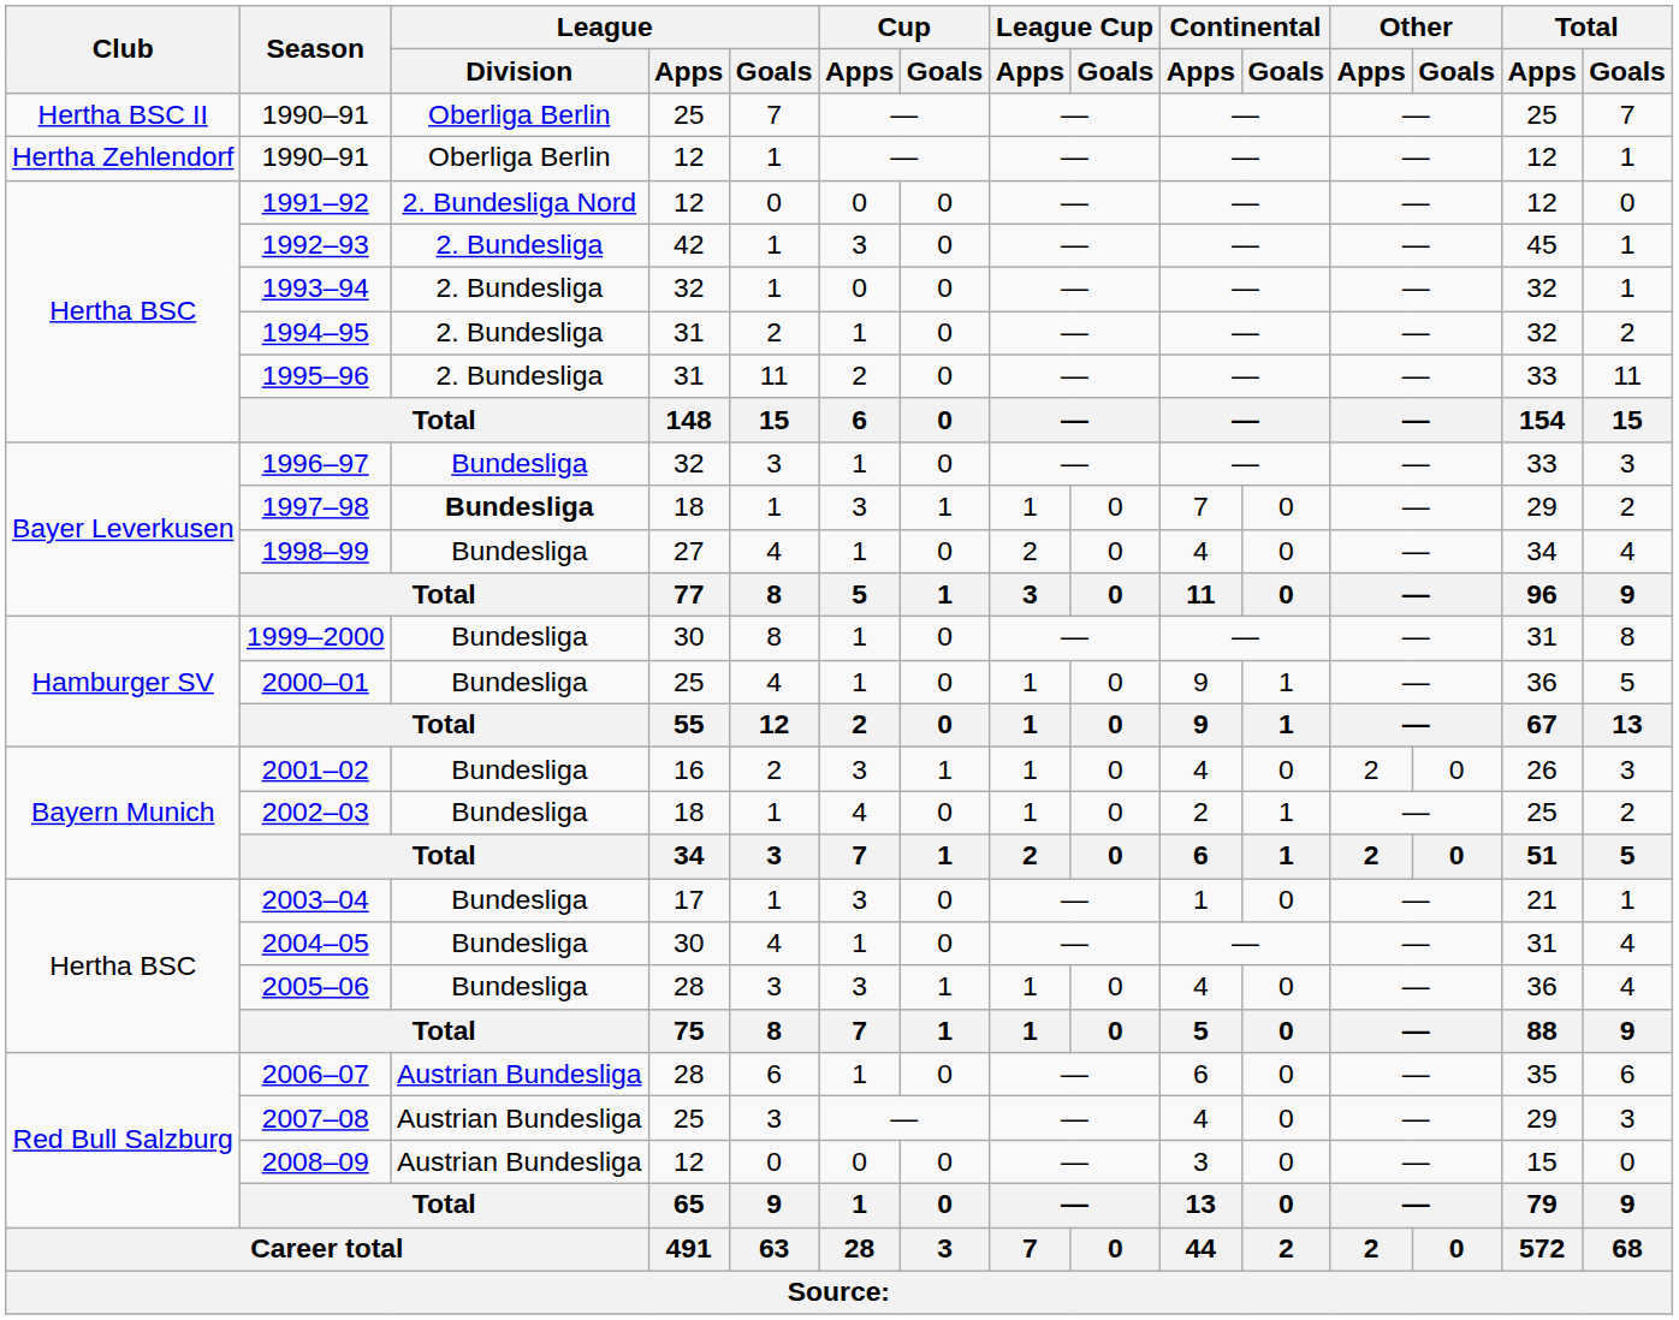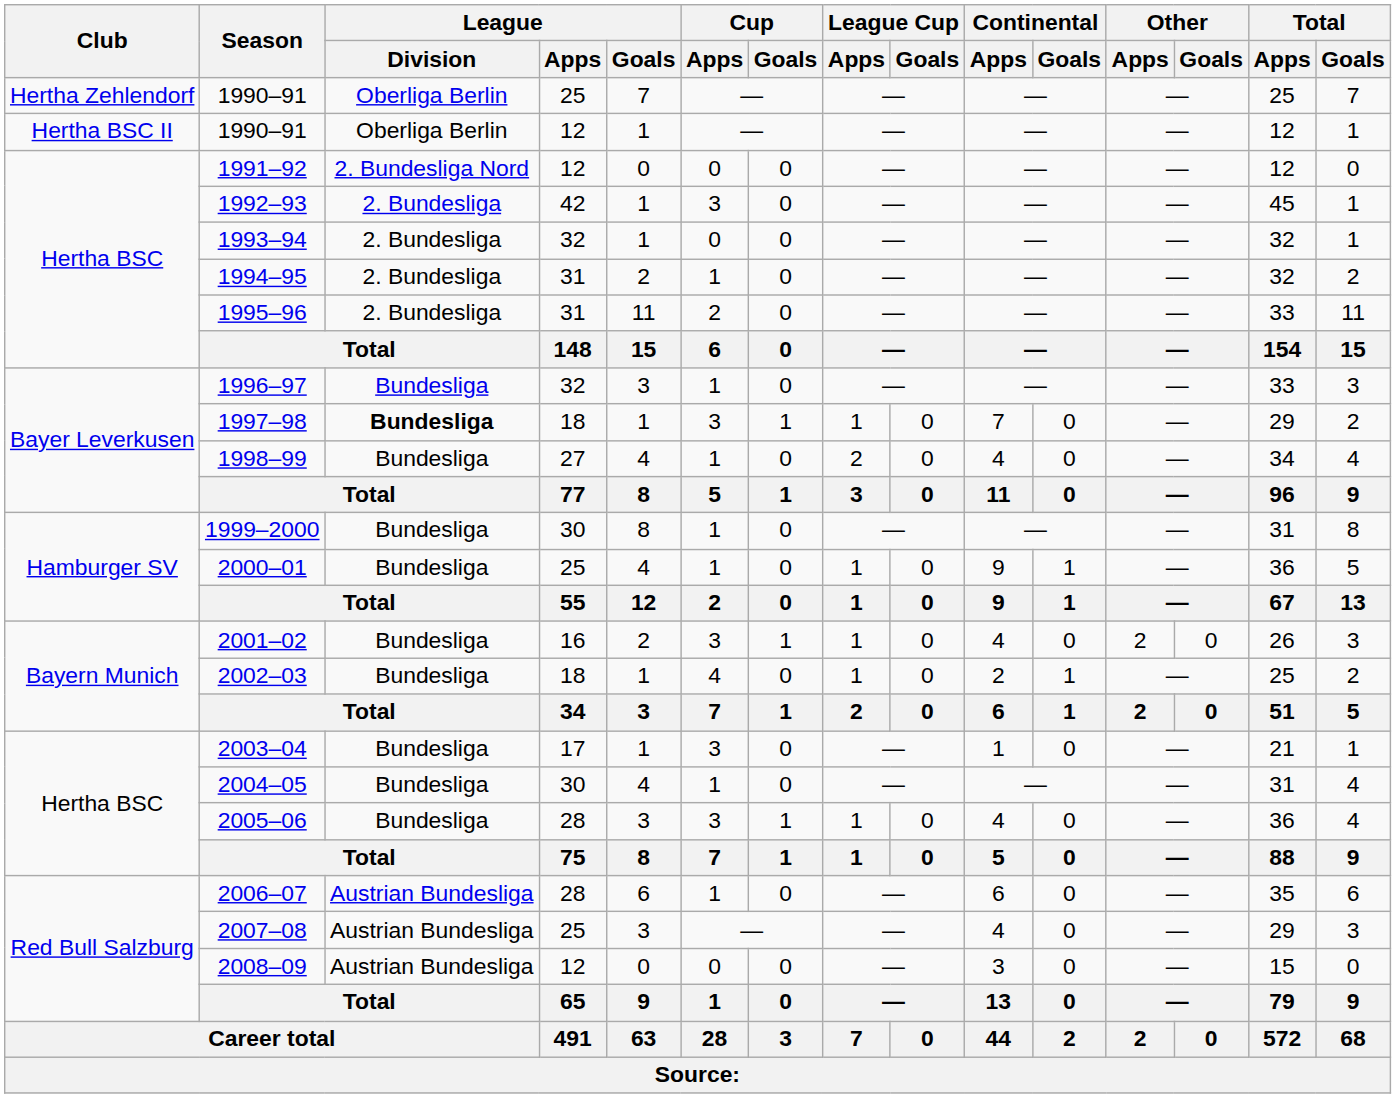 <table class="wikitable" Style="text-align: center">
 <tr>
 <th rowspan="2">Club</th>
 <th rowspan="2">Season</th>
 <th colspan="3">League</th>
 <th colspan="2">Cup</th>
 <th colspan="2">League Cup</th>
 <th colspan="2">Continental</th>
 <th colspan="2">Other</th>
 <th colspan="2">Total</th>
 </tr>
 <tr>
 <th>Division</th>
 <th>Apps</th>
 <th>Goals</th>
 <th>Apps</th>
 <th>Goals</th>
 <th>Apps</th>
 <th>Goals</th>
 <th>Apps</th>
 <th>Goals</th>
 <th>Apps</th>
 <th>Goals</th>
 <th>Apps</th>
 <th>Goals</th>
 </tr>
 <tr>
-<td><a href='#'>Hertha BSC II</a></td>
+<td><a href='#'>Hertha Zehlendorf</a></td>
 <td>1990–91</td>
 <td><a href='#'>Oberliga Berlin</a></td>
 <td>25</td>
 <td>7</td>
 <td colspan="2">—</td>
 <td colspan="2">—</td>
 <td colspan="2">—</td>
 <td colspan="2">—</td>
 <td>25</td>
 <td>7</td>
 </tr>
 <tr>
-<td><a href='#'>Hertha Zehlendorf</a></td>
+<td><a href='#'>Hertha BSC II</a></td>
 <td>1990–91</td>
 <td>Oberliga Berlin</td>
 <td>12</td>
 <td>1</td>
 <td colspan="2">—</td>
 <td colspan="2">—</td>
 <td colspan="2">—</td>
 <td colspan="2">—</td>
 <td>12</td>
 <td>1</td>
 </tr>
 <tr>
 <td rowspan="6"><a href='#'>Hertha BSC</a></td>
 <td><a href='#'>1991–92</a></td>
 <td><a href='#'>2. Bundesliga Nord</a></td>
 <td>12</td>
 <td>0</td>
 <td>0</td>
 <td>0</td>
 <td colspan="2">—</td>
 <td colspan="2">—</td>
 <td colspan="2">—</td>
 <td>12</td>
 <td>0</td>
 </tr>
 <tr>
 <td><a href='#'>1992–93</a></td>
 <td><a href='#'>2. Bundesliga</a></td>
 <td>42</td>
 <td>1</td>
 <td>3</td>
 <td>0</td>
 <td colspan="2">—</td>
 <td colspan="2">—</td>
 <td colspan="2">—</td>
 <td>45</td>
 <td>1</td>
 </tr>
 <tr>
 <td><a href='#'>1993–94</a></td>
 <td>2. Bundesliga</td>
 <td>32</td>
 <td>1</td>
 <td>0</td>
 <td>0</td>
 <td colspan="2">—</td>
 <td colspan="2">—</td>
 <td colspan="2">—</td>
 <td>32</td>
 <td>1</td>
 </tr>
 <tr>
 <td><a href='#'>1994–95</a></td>
 <td>2. Bundesliga</td>
 <td>31</td>
 <td>2</td>
 <td>1</td>
 <td>0</td>
 <td colspan="2">—</td>
 <td colspan="2">—</td>
 <td colspan="2">—</td>
 <td>32</td>
 <td>2</td>
 </tr>
 <tr>
 <td><a href='#'>1995–96</a></td>
 <td>2. Bundesliga</td>
 <td>31</td>
 <td>11</td>
 <td>2</td>
 <td>0</td>
 <td colspan="2">—</td>
 <td colspan="2">—</td>
 <td colspan="2">—</td>
 <td>33</td>
 <td>11</td>
 </tr>
 <tr>
 <th colspan="2">Total</th>
 <th>148</th>
 <th>15</th>
 <th>6</th>
 <th>0</th>
 <th colspan="2">—</th>
 <th colspan="2">—</th>
 <th colspan="2">—</th>
 <th>154</th>
 <th>15</th>
 </tr>
 <tr>
 <td rowspan="4"><a href='#'>Bayer Leverkusen</a></td>
 <td><a href='#'>1996–97</a></td>
 <td><a href='#'>Bundesliga</a></td>
 <td>32</td>
 <td>3</td>
 <td>1</td>
 <td>0</td>
 <td colspan="2">—</td>
 <td colspan="2">—</td>
 <td colspan="2">—</td>
 <td>33</td>
 <td>3</td>
 </tr>
 <tr>
 <td><a href='#'>1997–98</a></td>
 <td><strong>Bundesliga</strong></td>
 <td>18</td>
 <td>1</td>
 <td>3</td>
 <td>1</td>
 <td>1</td>
 <td>0</td>
 <td>7</td>
 <td>0</td>
 <td colspan="2">—</td>
 <td>29</td>
 <td>2</td>
 </tr>
 <tr>
 <td><a href='#'>1998–99</a></td>
 <td>Bundesliga</td>
 <td>27</td>
 <td>4</td>
 <td>1</td>
 <td>0</td>
 <td>2</td>
 <td>0</td>
 <td>4</td>
 <td>0</td>
 <td colspan="2">—</td>
 <td>34</td>
 <td>4</td>
 </tr>
 <tr>
 <th colspan="2">Total</th>
 <th>77</th>
 <th>8</th>
 <th>5</th>
 <th>1</th>
 <th>3</th>
 <th>0</th>
 <th>11</th>
 <th>0</th>
 <th colspan="2">—</th>
 <th>96</th>
 <th>9</th>
 </tr>
 <tr>
 <td rowspan="3"><a href='#'>Hamburger SV</a></td>
 <td><a href='#'>1999–2000</a></td>
 <td>Bundesliga</td>
 <td>30</td>
 <td>8</td>
 <td>1</td>
 <td>0</td>
 <td colspan="2">—</td>
 <td colspan="2">—</td>
 <td colspan="2">—</td>
 <td>31</td>
 <td>8</td>
 </tr>
 <tr>
 <td><a href='#'>2000–01</a></td>
 <td>Bundesliga</td>
 <td>25</td>
 <td>4</td>
 <td>1</td>
 <td>0</td>
 <td>1</td>
 <td>0</td>
 <td>9</td>
 <td>1</td>
 <td colspan="2">—</td>
 <td>36</td>
 <td>5</td>
 </tr>
 <tr>
 <th colspan="2">Total</th>
 <th>55</th>
 <th>12</th>
 <th>2</th>
 <th>0</th>
 <th>1</th>
 <th>0</th>
 <th>9</th>
 <th>1</th>
 <th colspan="2">—</th>
 <th>67</th>
 <th>13</th>
 </tr>
 <tr>
 <td rowspan="3"><a href='#'>Bayern Munich</a></td>
 <td><a href='#'>2001–02</a></td>
 <td>Bundesliga</td>
 <td>16</td>
 <td>2</td>
 <td>3</td>
 <td>1</td>
 <td>1</td>
 <td>0</td>
 <td>4</td>
 <td>0</td>
 <td>2</td>
 <td>0</td>
 <td>26</td>
 <td>3</td>
 </tr>
 <tr>
 <td><a href='#'>2002–03</a></td>
 <td>Bundesliga</td>
 <td>18</td>
 <td>1</td>
 <td>4</td>
 <td>0</td>
 <td>1</td>
 <td>0</td>
 <td>2</td>
 <td>1</td>
 <td colspan="2">—</td>
 <td>25</td>
 <td>2</td>
 </tr>
 <tr>
 <th colspan="2">Total</th>
 <th>34</th>
 <th>3</th>
 <th>7</th>
 <th>1</th>
 <th>2</th>
 <th>0</th>
 <th>6</th>
 <th>1</th>
 <th>2</th>
 <th>0</th>
 <th>51</th>
 <th>5</th>
 </tr>
 <tr>
 <td rowspan="4">Hertha BSC</td>
 <td><a href='#'>2003–04</a></td>
 <td>Bundesliga</td>
 <td>17</td>
 <td>1</td>
 <td>3</td>
 <td>0</td>
 <td colspan="2">—</td>
 <td>1</td>
 <td>0</td>
 <td colspan="2">—</td>
 <td>21</td>
 <td>1</td>
 </tr>
 <tr>
 <td><a href='#'>2004–05</a></td>
 <td>Bundesliga</td>
 <td>30</td>
 <td>4</td>
 <td>1</td>
 <td>0</td>
 <td colspan="2">—</td>
 <td colspan="2">—</td>
 <td colspan="2">—</td>
 <td>31</td>
 <td>4</td>
 </tr>
 <tr>
 <td><a href='#'>2005–06</a></td>
 <td>Bundesliga</td>
 <td>28</td>
 <td>3</td>
 <td>3</td>
 <td>1</td>
 <td>1</td>
 <td>0</td>
 <td>4</td>
 <td>0</td>
 <td colspan="2">—</td>
 <td>36</td>
 <td>4</td>
 </tr>
 <tr>
 <th colspan="2">Total</th>
 <th>75</th>
 <th>8</th>
 <th>7</th>
 <th>1</th>
 <th>1</th>
 <th>0</th>
 <th>5</th>
 <th>0</th>
 <th colspan="2">—</th>
 <th>88</th>
 <th>9</th>
 </tr>
 <tr>
 <td rowspan="4"><a href='#'>Red Bull Salzburg</a></td>
 <td><a href='#'>2006–07</a></td>
 <td><a href='#'>Austrian Bundesliga</a></td>
 <td>28</td>
 <td>6</td>
 <td>1</td>
 <td>0</td>
 <td colspan="2">—</td>
 <td>6</td>
 <td>0</td>
 <td colspan="2">—</td>
 <td>35</td>
 <td>6</td>
 </tr>
 <tr>
 <td><a href='#'>2007–08</a></td>
 <td>Austrian Bundesliga</td>
 <td>25</td>
 <td>3</td>
 <td colspan="2">—</td>
 <td colspan="2">—</td>
 <td>4</td>
 <td>0</td>
 <td colspan="2">—</td>
 <td>29</td>
 <td>3</td>
 </tr>
 <tr>
 <td><a href='#'>2008–09</a></td>
 <td>Austrian Bundesliga</td>
 <td>12</td>
 <td>0</td>
 <td>0</td>
 <td>0</td>
 <td colspan="2">—</td>
 <td>3</td>
 <td>0</td>
 <td colspan="2">—</td>
 <td>15</td>
 <td>0</td>
 </tr>
 <tr>
 <th colspan="2">Total</th>
 <th>65</th>
 <th>9</th>
 <th>1</th>
 <th>0</th>
 <th colspan="2">—</th>
 <th>13</th>
 <th>0</th>
 <th colspan="2">—</th>
 <th>79</th>
 <th>9</th>
 </tr>
 <tr>
 <th colspan="3">Career total</th>
 <th>491</th>
 <th>63</th>
 <th>28</th>
 <th>3</th>
 <th>7</th>
 <th>0</th>
 <th>44</th>
 <th>2</th>
 <th>2</th>
 <th>0</th>
 <th>572</th>
 <th>68</th>
 </tr>
 <tr>
 <th colspan="15">Source:</th>
 </tr>
 </table>
